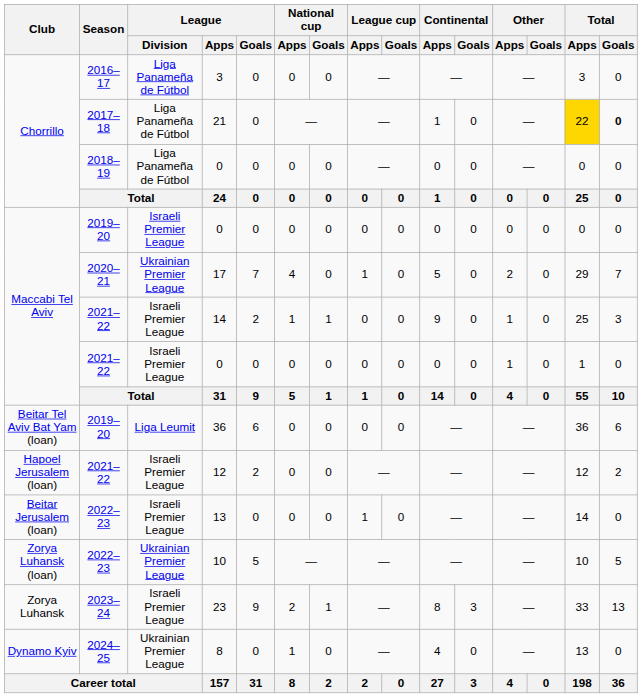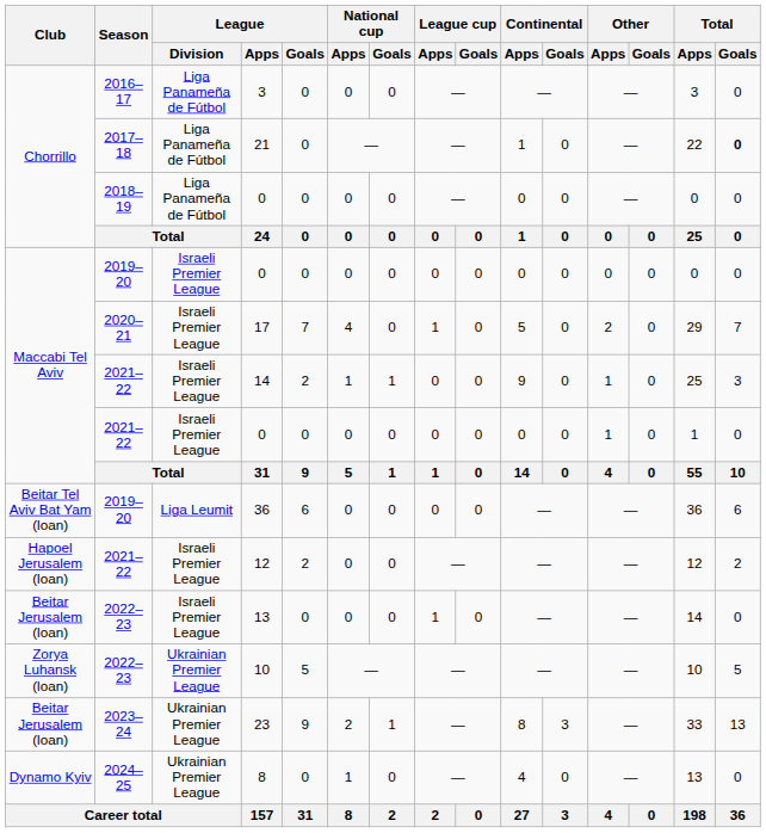 <table class="wikitable" style="text-align: center;">
 <tr>
 <th rowspan=2>Club</th>
 <th rowspan=2>Season</th>
 <th colspan=3>League</th>
 <th colspan=2>National cup</th>
 <th colspan=2>League cup</th>
 <th colspan=2>Continental</th>
 <th colspan=2>Other</th>
 <th colspan=2>Total</th>
 </tr>
 <tr>
 <th>Division</th>
 <th>Apps</th>
 <th>Goals</th>
 <th>Apps</th>
 <th>Goals</th>
 <th>Apps</th>
 <th>Goals</th>
 <th>Apps</th>
 <th>Goals</th>
 <th>Apps</th>
 <th>Goals</th>
 <th>Apps</th>
 <th>Goals</th>
 </tr>
 <tr>
 <td rowspan=4><a href='#'>Chorrillo</a></td>
 <td><a href='#'>2016–17</a></td>
 <td><a href='#'>Liga Panameña de Fútbol</a></td>
 <td>3</td>
 <td>0</td>
 <td>0</td>
 <td>0</td>
 <td colspan=2>—</td>
 <td colspan=2>—</td>
 <td colspan=2>—</td>
 <td>3</td>
 <td>0</td>
 </tr>
 <tr>
 <td><a href='#'>2017–18</a></td>
 <td>Liga Panameña de Fútbol</td>
 <td>21</td>
 <td>0</td>
 <td colspan=2>—</td>
 <td colspan=2>—</td>
 <td>1</td>
 <td>0</td>
 <td colspan=2>—</td>
-<td style="background: gold;">22</td>
+<td>22</td>
 <td><strong>0</strong></td>
 </tr>
 <tr>
 <td><a href='#'>2018–19</a></td>
 <td>Liga Panameña de Fútbol</td>
 <td>0</td>
 <td>0</td>
 <td>0</td>
 <td>0</td>
 <td colspan=2>—</td>
 <td>0</td>
 <td>0</td>
 <td colspan=2>—</td>
 <td>0</td>
 <td>0</td>
 </tr>
 <tr>
 <th colspan=2>Total</th>
 <th>24</th>
 <th>0</th>
 <th>0</th>
 <th>0</th>
 <th>0</th>
 <th>0</th>
 <th>1</th>
 <th>0</th>
 <th>0</th>
 <th>0</th>
 <th>25</th>
 <th>0</th>
 </tr>
 <tr>
 <td rowspan=5><a href='#'>Maccabi Tel Aviv</a></td>
 <td><a href='#'>2019–20</a></td>
 <td><a href='#'>Israeli Premier League</a></td>
 <td>0</td>
 <td>0</td>
 <td>0</td>
 <td>0</td>
 <td>0</td>
 <td>0</td>
 <td>0</td>
 <td>0</td>
 <td>0</td>
 <td>0</td>
 <td>0</td>
 <td>0</td>
 </tr>
 <tr>
 <td><a href='#'>2020–21</a></td>
-<td><a href='#'>Ukrainian Premier League</a></td>
+<td>Israeli Premier League</td>
 <td>17</td>
 <td>7</td>
 <td>4</td>
 <td>0</td>
 <td>1</td>
 <td>0</td>
 <td>5</td>
 <td>0</td>
 <td>2</td>
 <td>0</td>
 <td>29</td>
 <td>7</td>
 </tr>
 <tr>
 <td><a href='#'>2021–22</a></td>
 <td>Israeli Premier League</td>
 <td>14</td>
 <td>2</td>
 <td>1</td>
 <td>1</td>
 <td>0</td>
 <td>0</td>
 <td>9</td>
 <td>0</td>
 <td>1</td>
 <td>0</td>
 <td>25</td>
 <td>3</td>
 </tr>
 <tr>
 <td><a href='#'>2021–22</a></td>
 <td>Israeli Premier League</td>
 <td>0</td>
 <td>0</td>
 <td>0</td>
 <td>0</td>
 <td>0</td>
 <td>0</td>
 <td>0</td>
 <td>0</td>
 <td>1</td>
 <td>0</td>
 <td>1</td>
 <td>0</td>
 </tr>
 <tr>
 <th colspan=2>Total</th>
 <th>31</th>
 <th>9</th>
 <th>5</th>
 <th>1</th>
 <th>1</th>
 <th>0</th>
 <th>14</th>
 <th>0</th>
 <th>4</th>
 <th>0</th>
 <th>55</th>
 <th>10</th>
 </tr>
 <tr>
 <td><a href='#'>Beitar Tel Aviv Bat Yam</a> (loan)</td>
 <td><a href='#'>2019–20</a></td>
 <td><a href='#'>Liga Leumit</a></td>
 <td>36</td>
 <td>6</td>
 <td>0</td>
 <td>0</td>
 <td>0</td>
 <td>0</td>
 <td colspan=2>—</td>
 <td colspan=2>—</td>
 <td>36</td>
 <td>6</td>
 </tr>
 <tr>
 <td><a href='#'>Hapoel Jerusalem</a> (loan)</td>
 <td><a href='#'>2021–22</a></td>
 <td>Israeli Premier League</td>
 <td>12</td>
 <td>2</td>
 <td>0</td>
 <td>0</td>
 <td colspan=2>—</td>
 <td colspan=2>—</td>
 <td colspan=2>—</td>
 <td>12</td>
 <td>2</td>
 </tr>
 <tr>
 <td><a href='#'>Beitar Jerusalem</a> (loan)</td>
 <td><a href='#'>2022–23</a></td>
 <td>Israeli Premier League</td>
 <td>13</td>
 <td>0</td>
 <td>0</td>
 <td>0</td>
 <td>1</td>
 <td>0</td>
 <td colspan=2>—</td>
 <td colspan=2>—</td>
 <td>14</td>
 <td>0</td>
 </tr>
 <tr>
 <td><a href='#'>Zorya Luhansk</a> (loan)</td>
 <td><a href='#'>2022–23</a></td>
 <td><a href='#'>Ukrainian Premier League</a></td>
 <td>10</td>
 <td>5</td>
 <td colspan=2>—</td>
 <td colspan=2>—</td>
 <td colspan=2>—</td>
 <td colspan=2>—</td>
 <td>10</td>
 <td>5</td>
 </tr>
 <tr>
-<td>Zorya Luhansk</td>
+<td><a href='#'>Beitar Jerusalem</a> (loan)</td>
 <td><a href='#'>2023–24</a></td>
-<td>Israeli Premier League</td>
+<td>Ukrainian Premier League</td>
 <td>23</td>
 <td>9</td>
 <td>2</td>
 <td>1</td>
 <td colspan=2>—</td>
 <td>8</td>
 <td>3</td>
 <td colspan=2>—</td>
 <td>33</td>
 <td>13</td>
 </tr>
 <tr>
 <td><a href='#'>Dynamo Kyiv</a></td>
 <td><a href='#'>2024–25</a></td>
 <td>Ukrainian Premier League</td>
 <td>8</td>
 <td>0</td>
 <td>1</td>
 <td>0</td>
 <td colspan="2">—</td>
 <td>4</td>
 <td>0</td>
 <td colspan=2>—</td>
 <td>13</td>
 <td>0</td>
 </tr>
 <tr>
 <th colspan=3>Career total</th>
 <th>157</th>
 <th>31</th>
 <th>8</th>
 <th>2</th>
 <th>2</th>
 <th>0</th>
 <th>27</th>
 <th>3</th>
 <th>4</th>
 <th>0</th>
 <th>198</th>
 <th>36</th>
 </tr>
 </table>
